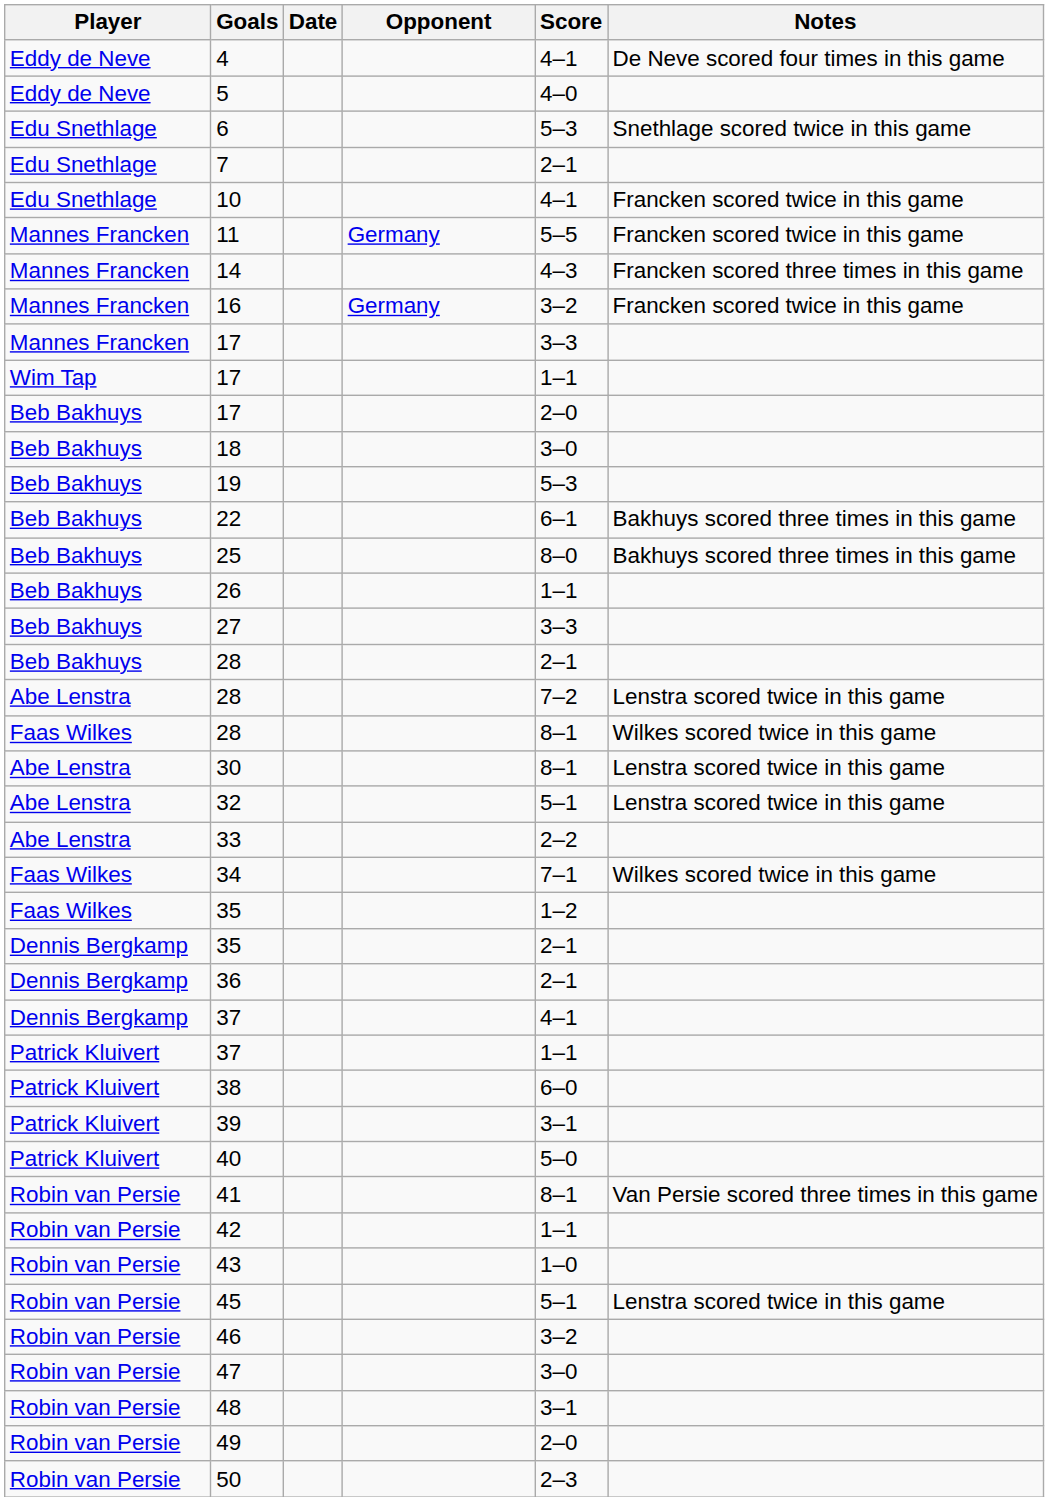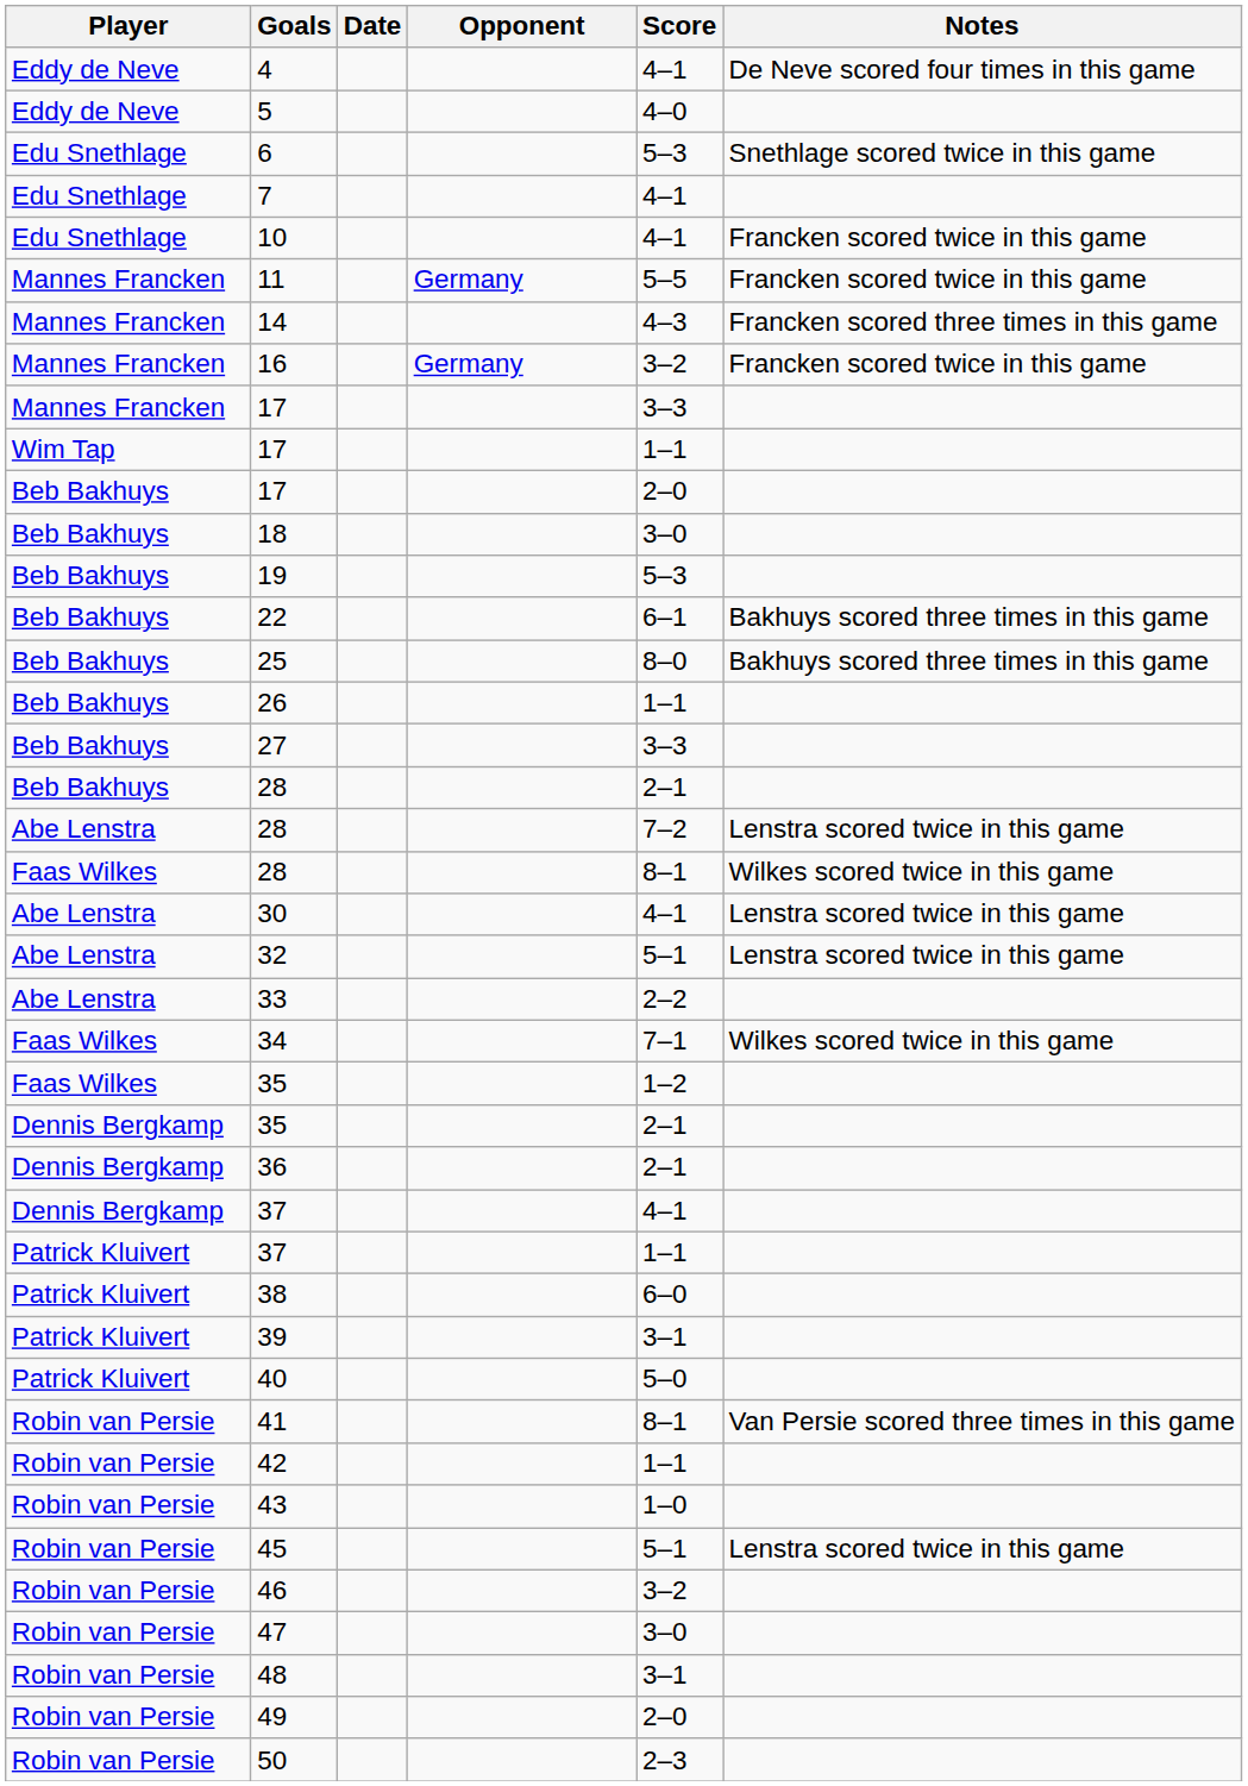 <table class="wikitable sortable">
 <tr>
 <th width="140">Player</th>
 <th>Goals</th>
 <th>Date</th>
 <th width="130">Opponent</th>
 <th>Score</th>
 <th>Notes</th>
 </tr>
 <tr>
 <td><a href='#'>Eddy de Neve</a></td>
 <td>4</td>
 <td></td>
 <td></td>
 <td>4–1</td>
 <td>De Neve scored four times in this game </td>
 </tr>
 <tr>
 <td><a href='#'>Eddy de Neve</a></td>
 <td>5</td>
 <td></td>
 <td></td>
 <td>4–0</td>
 <td></td>
 </tr>
 <tr>
 <td><a href='#'>Edu Snethlage</a></td>
 <td>6</td>
 <td></td>
 <td></td>
 <td>5–3</td>
 <td>Snethlage scored twice in this game </td>
 </tr>
 <tr>
 <td><a href='#'>Edu Snethlage</a></td>
 <td>7</td>
 <td></td>
 <td></td>
-<td>2–1</td>
+<td>4–1</td>
 <td></td>
 </tr>
 <tr>
 <td><a href='#'>Edu Snethlage</a></td>
 <td>10</td>
 <td></td>
 <td></td>
 <td>4–1</td>
 <td>Francken scored twice in this game </td>
 </tr>
 <tr>
 <td><a href='#'>Mannes Francken</a></td>
 <td>11</td>
 <td></td>
 <td> <a href='#'>Germany</a></td>
 <td>5–5</td>
 <td>Francken scored twice in this game </td>
 </tr>
 <tr>
 <td><a href='#'>Mannes Francken</a></td>
 <td>14</td>
 <td></td>
 <td></td>
 <td>4–3</td>
 <td>Francken scored three times in this game </td>
 </tr>
 <tr>
 <td><a href='#'>Mannes Francken</a></td>
 <td>16</td>
 <td></td>
 <td> <a href='#'>Germany</a></td>
 <td>3–2</td>
 <td>Francken scored twice in this game </td>
 </tr>
 <tr>
 <td><a href='#'>Mannes Francken</a></td>
 <td>17</td>
 <td></td>
 <td></td>
 <td>3–3</td>
 <td></td>
 </tr>
 <tr>
 <td><a href='#'>Wim Tap</a></td>
 <td>17</td>
 <td></td>
 <td></td>
 <td>1–1</td>
 <td></td>
 </tr>
 <tr>
 <td><a href='#'>Beb Bakhuys</a></td>
 <td>17</td>
 <td></td>
 <td></td>
 <td>2–0</td>
 <td></td>
 </tr>
 <tr>
 <td><a href='#'>Beb Bakhuys</a></td>
 <td>18</td>
 <td></td>
 <td></td>
 <td>3–0</td>
 <td></td>
 </tr>
 <tr>
 <td><a href='#'>Beb Bakhuys</a></td>
 <td>19</td>
 <td></td>
 <td></td>
 <td>5–3</td>
 <td></td>
 </tr>
 <tr>
 <td><a href='#'>Beb Bakhuys</a></td>
 <td>22</td>
 <td></td>
 <td></td>
 <td>6–1</td>
 <td>Bakhuys scored three times in this game</td>
 </tr>
 <tr>
 <td><a href='#'>Beb Bakhuys</a></td>
 <td>25</td>
 <td></td>
 <td></td>
 <td>8–0</td>
 <td>Bakhuys scored three times in this game</td>
 </tr>
 <tr>
 <td><a href='#'>Beb Bakhuys</a></td>
 <td>26</td>
 <td></td>
 <td></td>
 <td>1–1</td>
 <td></td>
 </tr>
 <tr>
 <td><a href='#'>Beb Bakhuys</a></td>
 <td>27</td>
 <td></td>
 <td></td>
 <td>3–3</td>
 <td></td>
 </tr>
 <tr>
 <td><a href='#'>Beb Bakhuys</a></td>
 <td>28</td>
 <td></td>
 <td></td>
 <td>2–1</td>
 <td></td>
 </tr>
 <tr>
 <td><a href='#'>Abe Lenstra</a></td>
 <td>28</td>
 <td></td>
 <td></td>
 <td>7–2</td>
 <td>Lenstra scored twice in this game</td>
 </tr>
 <tr>
 <td><a href='#'>Faas Wilkes</a></td>
 <td>28</td>
 <td></td>
 <td></td>
 <td>8–1</td>
 <td>Wilkes scored twice in this game</td>
 </tr>
 <tr>
 <td><a href='#'>Abe Lenstra</a></td>
 <td>30</td>
 <td></td>
 <td></td>
-<td>8–1</td>
+<td>4–1</td>
 <td>Lenstra scored twice in this game</td>
 </tr>
 <tr>
 <td><a href='#'>Abe Lenstra</a></td>
 <td>32</td>
 <td></td>
 <td></td>
 <td>5–1</td>
 <td>Lenstra scored twice in this game</td>
 </tr>
 <tr>
 <td><a href='#'>Abe Lenstra</a></td>
 <td>33</td>
 <td></td>
 <td></td>
 <td>2–2</td>
 <td></td>
 </tr>
 <tr>
 <td><a href='#'>Faas Wilkes</a></td>
 <td>34</td>
 <td></td>
 <td></td>
 <td>7–1</td>
 <td>Wilkes scored twice in this game</td>
 </tr>
 <tr>
 <td><a href='#'>Faas Wilkes</a></td>
 <td>35</td>
 <td></td>
 <td></td>
 <td>1–2</td>
 <td></td>
 </tr>
 <tr>
 <td><a href='#'>Dennis Bergkamp</a></td>
 <td>35</td>
 <td></td>
 <td></td>
 <td>2–1</td>
 <td></td>
 </tr>
 <tr>
 <td><a href='#'>Dennis Bergkamp</a></td>
 <td>36</td>
 <td></td>
 <td></td>
 <td>2–1</td>
 <td></td>
 </tr>
 <tr>
 <td><a href='#'>Dennis Bergkamp</a></td>
 <td>37</td>
 <td></td>
 <td></td>
 <td>4–1</td>
 <td></td>
 </tr>
 <tr>
 <td><a href='#'>Patrick Kluivert</a></td>
 <td>37</td>
 <td></td>
 <td></td>
 <td>1–1</td>
 <td></td>
 </tr>
 <tr>
 <td><a href='#'>Patrick Kluivert</a></td>
 <td>38</td>
 <td></td>
 <td></td>
 <td>6–0</td>
 <td></td>
 </tr>
 <tr>
 <td><a href='#'>Patrick Kluivert</a></td>
 <td>39</td>
 <td></td>
 <td></td>
 <td>3–1</td>
 <td></td>
 </tr>
 <tr>
 <td><a href='#'>Patrick Kluivert</a></td>
 <td>40</td>
 <td></td>
 <td></td>
 <td>5–0</td>
 <td></td>
 </tr>
 <tr>
 <td><a href='#'>Robin van Persie</a></td>
 <td>41</td>
 <td></td>
 <td></td>
 <td>8–1</td>
 <td>Van Persie scored three times in this game</td>
 </tr>
 <tr>
 <td><a href='#'>Robin van Persie</a></td>
 <td>42</td>
 <td></td>
 <td></td>
 <td>1–1</td>
 <td></td>
 </tr>
 <tr>
 <td><a href='#'>Robin van Persie</a></td>
 <td>43</td>
 <td></td>
 <td></td>
 <td>1–0</td>
 <td></td>
 </tr>
 <tr>
 <td><a href='#'>Robin van Persie</a></td>
 <td>45</td>
 <td></td>
 <td></td>
 <td>5–1</td>
 <td>Lenstra scored twice in this game</td>
 </tr>
 <tr>
 <td><a href='#'>Robin van Persie</a></td>
 <td>46</td>
 <td></td>
 <td></td>
 <td>3–2</td>
 <td></td>
 </tr>
 <tr>
 <td><a href='#'>Robin van Persie</a></td>
 <td>47</td>
 <td></td>
 <td></td>
 <td>3–0</td>
 <td></td>
 </tr>
 <tr>
 <td><a href='#'>Robin van Persie</a></td>
 <td>48</td>
 <td></td>
 <td></td>
 <td>3–1</td>
 <td></td>
 </tr>
 <tr>
 <td><a href='#'>Robin van Persie</a></td>
 <td>49</td>
 <td></td>
 <td></td>
 <td>2–0</td>
 <td></td>
 </tr>
 <tr>
 <td><a href='#'>Robin van Persie</a></td>
 <td>50</td>
 <td></td>
 <td></td>
 <td>2–3</td>
 <td></td>
 </tr>
 </table>
